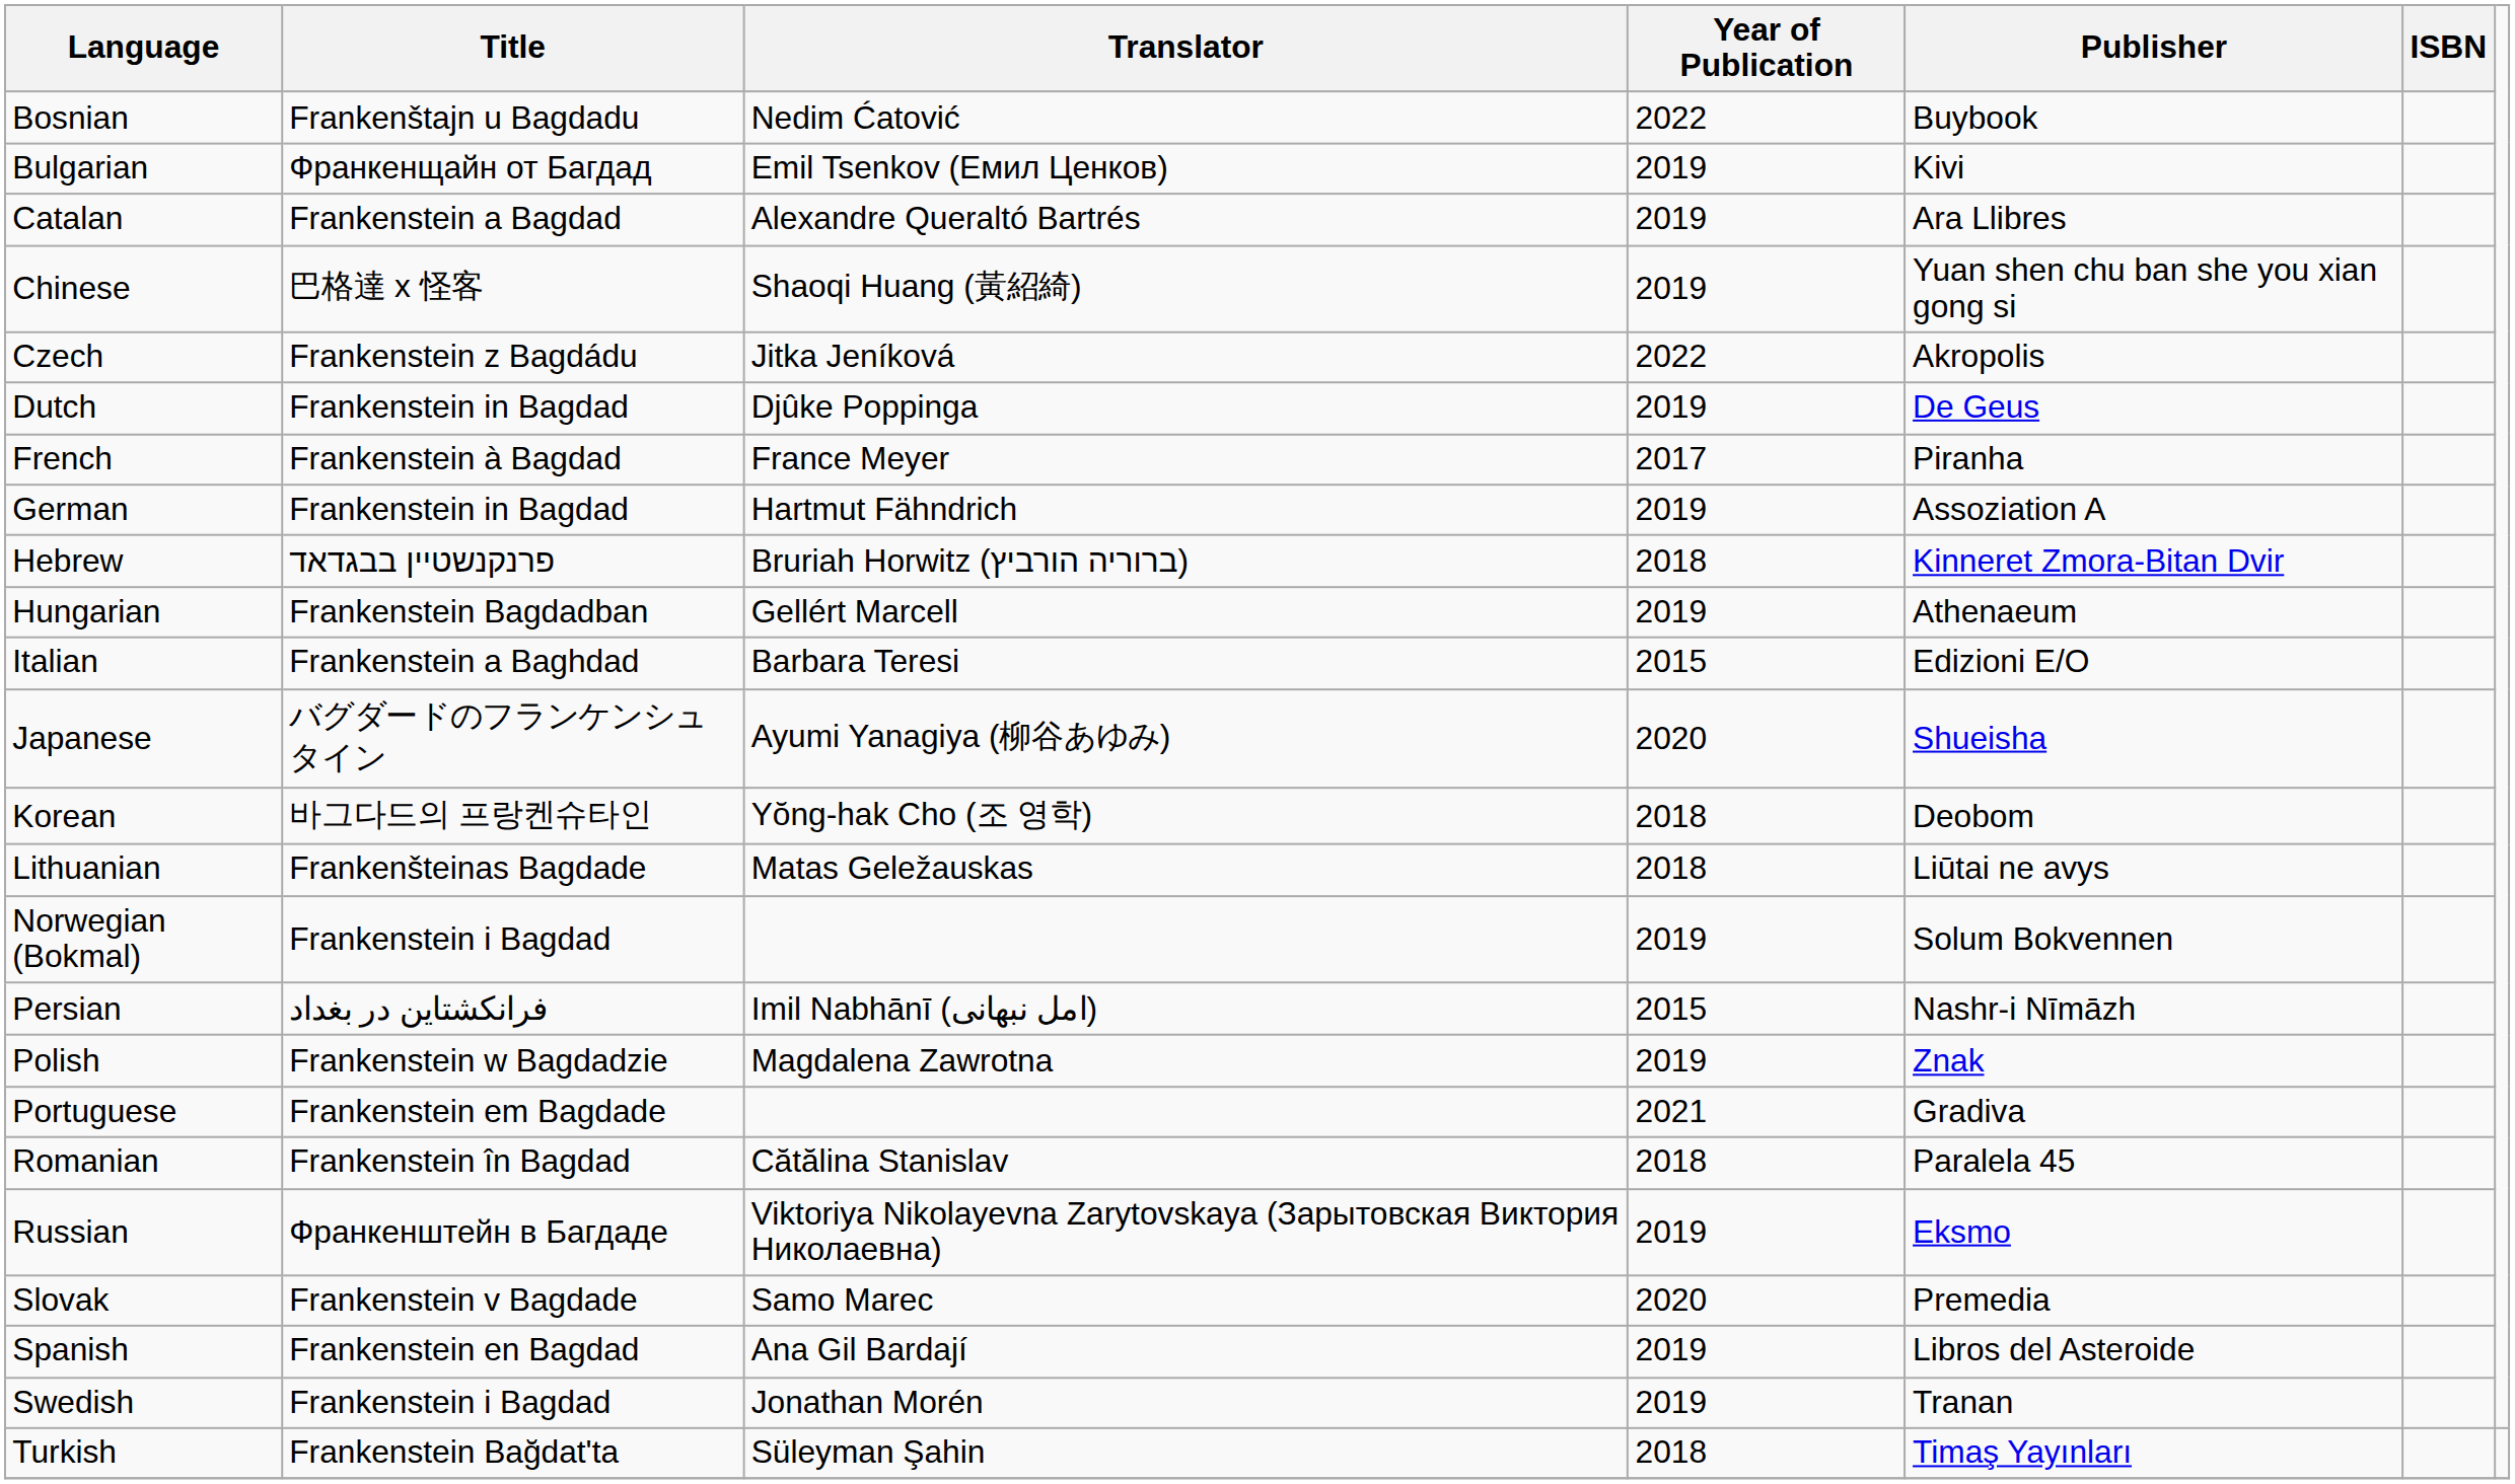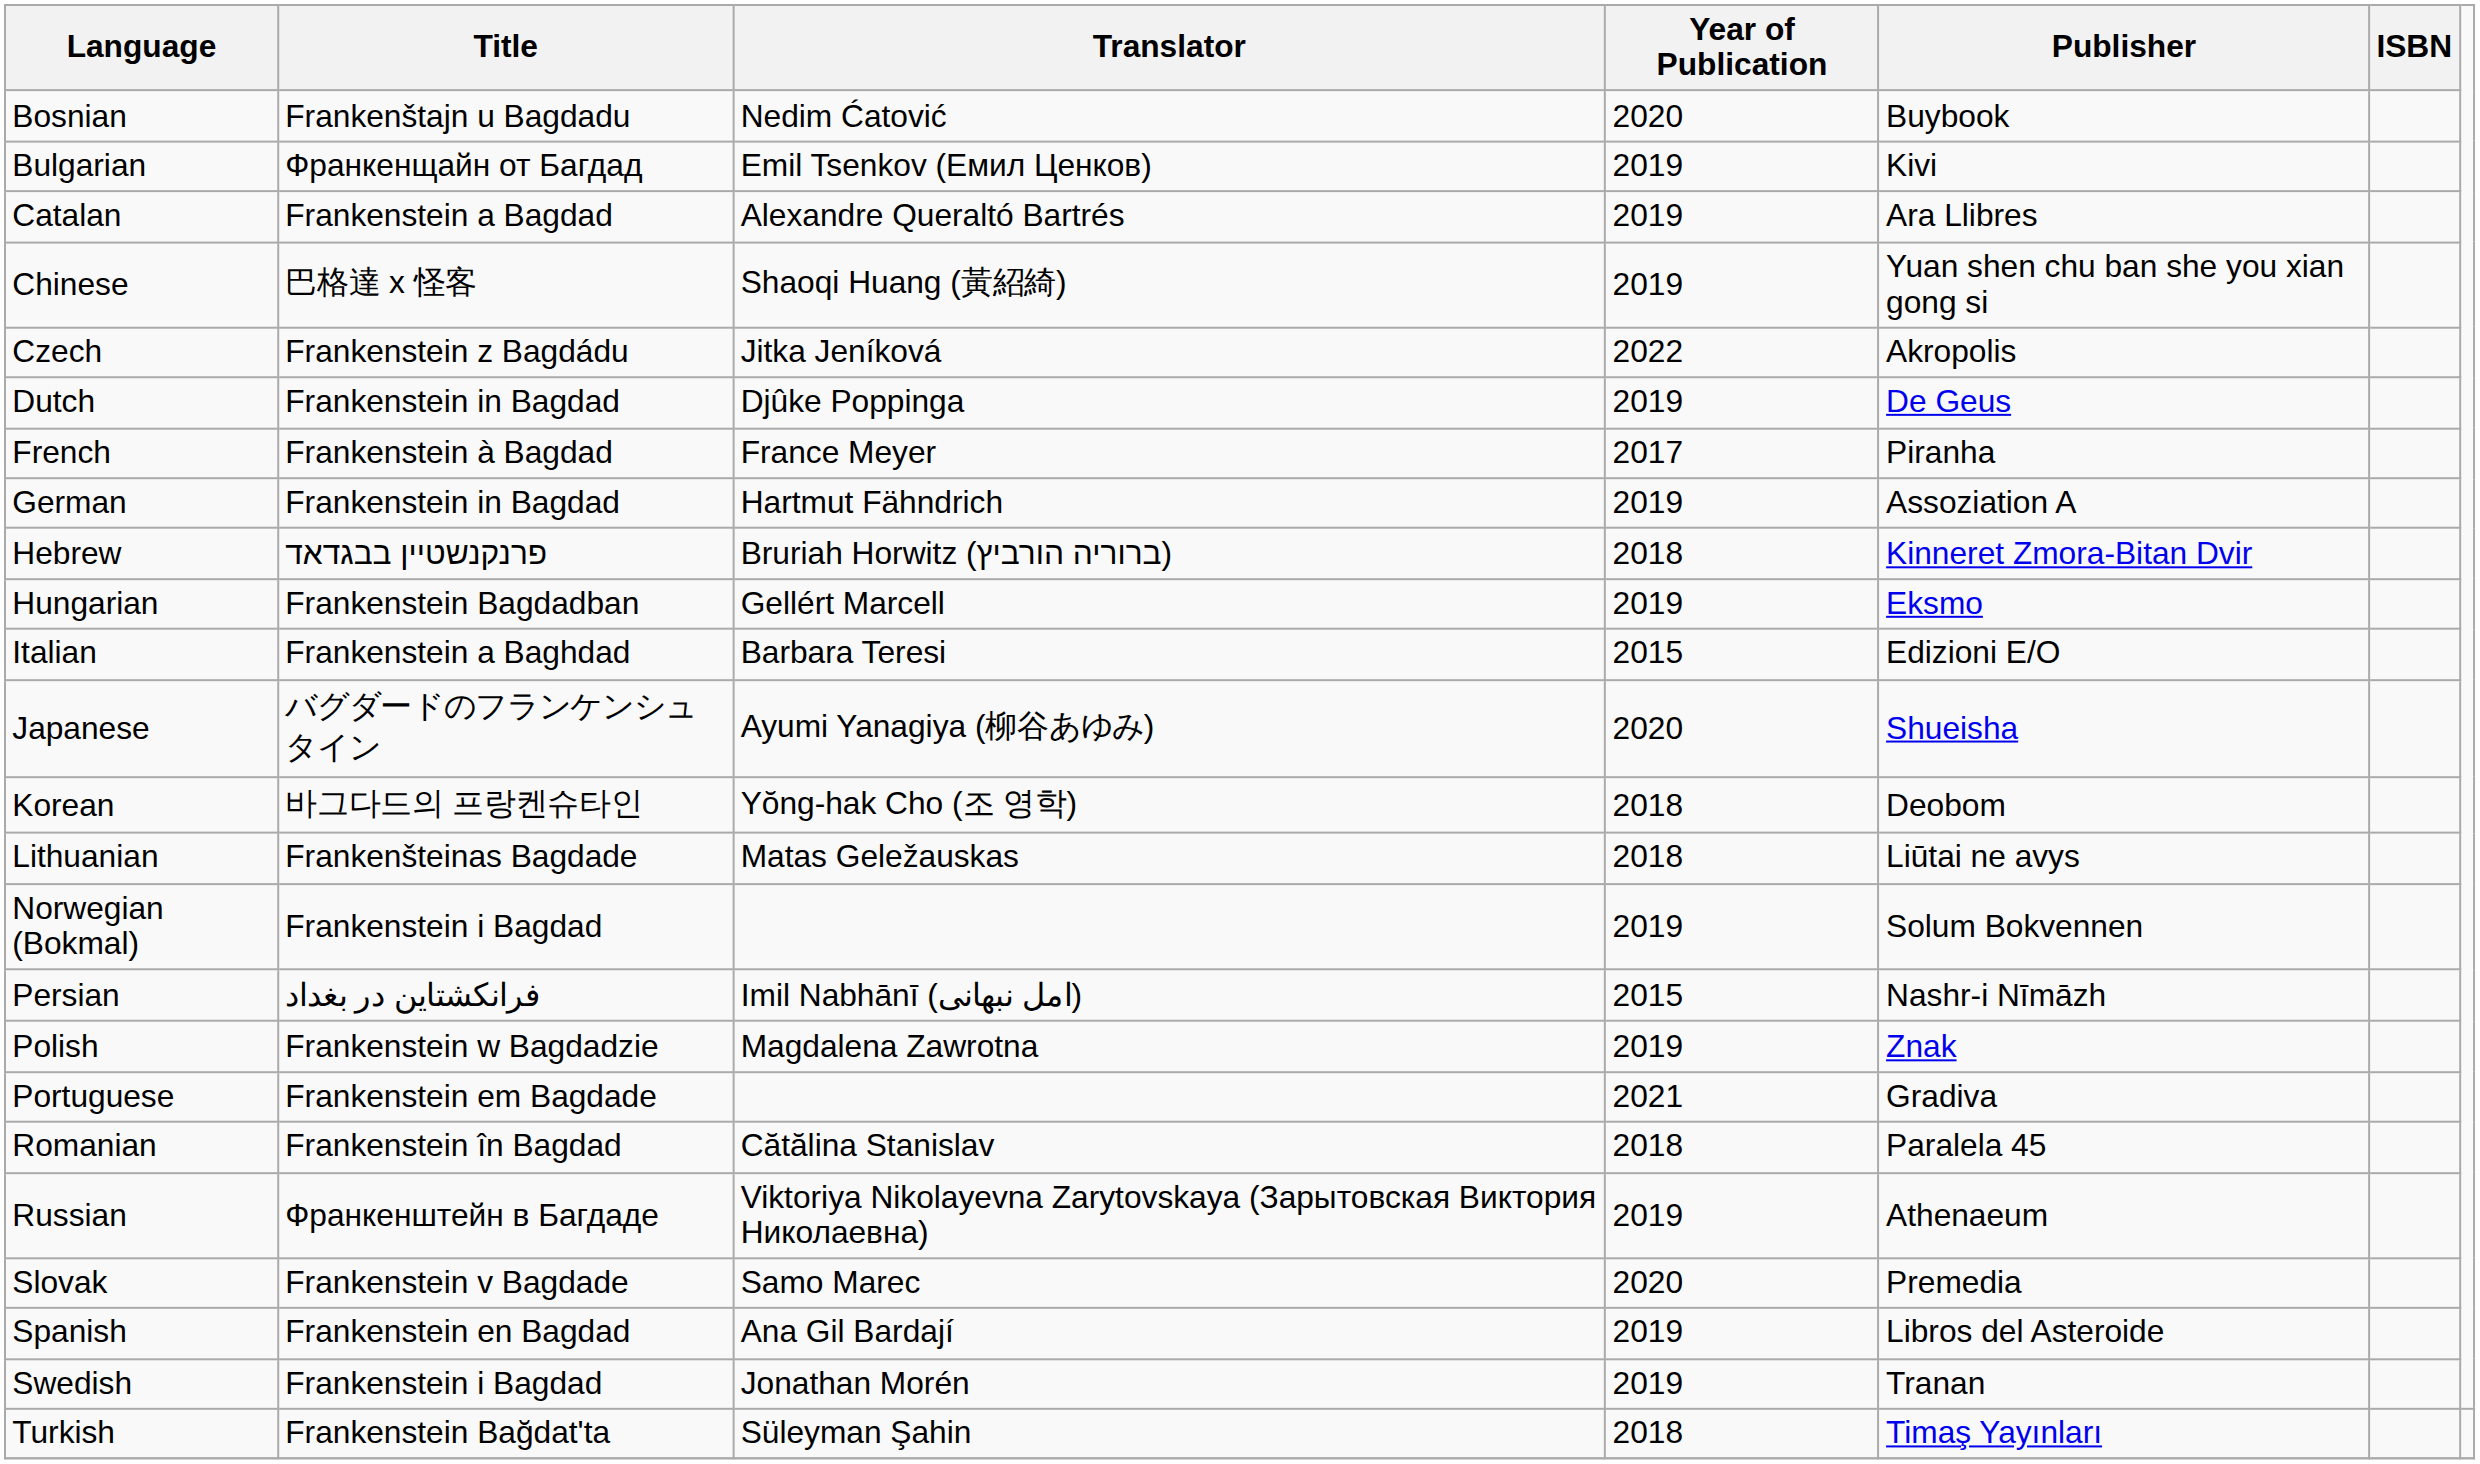 <table class="wikitable sortable">
 <tr>
 <th>Language</th>
 <th>Title</th>
 <th>Translator</th>
 <th>Year of Publication</th>
 <th>Publisher</th>
 <th>ISBN</th>
 </tr>
 <tr>
 <td>Bosnian</td>
 <td>Frankenštajn u Bagdadu</td>
 <td>Nedim Ćatović</td>
-<td>2022</td>
+<td>2020</td>
 <td>Buybook</td>
 <td></td>
 </tr>
 <tr>
 <td>Bulgarian</td>
 <td>Франкенщайн от Багдад</td>
 <td>Emil Tsenkov (Емил Ценков)</td>
 <td>2019</td>
 <td>Kivi</td>
 <td></td>
 </tr>
 <tr>
 <td>Catalan</td>
 <td>Frankenstein a Bagdad</td>
 <td>Alexandre Queraltó Bartrés</td>
 <td>2019</td>
 <td>Ara Llibres</td>
 <td></td>
 </tr>
 <tr>
 <td>Chinese</td>
 <td>巴格達 x 怪客</td>
 <td>Shaoqi Huang (黃紹綺)</td>
 <td>2019</td>
 <td>Yuan shen chu ban she you xian gong si</td>
 <td></td>
 </tr>
 <tr>
 <td>Czech</td>
 <td>Frankenstein z Bagdádu</td>
 <td>Jitka Jeníková</td>
 <td>2022</td>
 <td>Akropolis</td>
 <td></td>
 </tr>
 <tr>
 <td>Dutch</td>
 <td>Frankenstein in Bagdad</td>
 <td>Djûke Poppinga</td>
 <td>2019</td>
 <td><a href='#'>De Geus</a></td>
 <td></td>
 </tr>
 <tr>
 <td>French</td>
 <td>Frankenstein à Bagdad</td>
 <td>France Meyer</td>
 <td>2017</td>
 <td>Piranha</td>
 <td></td>
 </tr>
 <tr>
 <td>German</td>
 <td>Frankenstein in Bagdad</td>
 <td>Hartmut Fähndrich</td>
 <td>2019</td>
 <td>Assoziation A</td>
 <td></td>
 </tr>
 <tr>
 <td>Hebrew</td>
 <td>פרנקנשטיין בבגדאד</td>
 <td>Bruriah Horwitz (ברוריה הורביץ)</td>
 <td>2018</td>
 <td><a href='#'>Kinneret Zmora-Bitan Dvir</a></td>
 <td></td>
 </tr>
 <tr>
 <td>Hungarian</td>
 <td>Frankenstein Bagdadban</td>
 <td>Gellért Marcell</td>
 <td>2019</td>
-<td>Athenaeum</td>
+<td><a href='#'>Eksmo</a></td>
 <td></td>
 </tr>
 <tr>
 <td>Italian</td>
 <td>Frankenstein a Baghdad</td>
 <td>Barbara Teresi</td>
 <td>2015</td>
 <td>Edizioni E/O</td>
 <td></td>
 </tr>
 <tr>
 <td>Japanese</td>
 <td>バグダードのフランケンシュタイン</td>
 <td>Ayumi Yanagiya (柳谷あゆみ)</td>
 <td>2020</td>
 <td><a href='#'>Shueisha</a></td>
 <td></td>
 </tr>
 <tr>
 <td>Korean</td>
 <td>바그다드의 프랑켄슈타인</td>
 <td>Yŏng-hak Cho (조 영학)</td>
 <td>2018</td>
 <td>Deobom</td>
 <td></td>
 </tr>
 <tr>
 <td>Lithuanian</td>
 <td>Frankenšteinas Bagdade</td>
 <td>Matas Geležauskas</td>
 <td>2018</td>
 <td>Liūtai ne avys</td>
 <td></td>
 </tr>
 <tr>
 <td>Norwegian (Bokmal)</td>
 <td>Frankenstein i Bagdad</td>
 <td></td>
 <td>2019</td>
 <td>Solum Bokvennen</td>
 <td></td>
 </tr>
 <tr>
 <td>Persian</td>
 <td>فرانكشتاين در بغداد</td>
 <td>Imil Nabhānī (امل نبهانى)</td>
 <td>2015</td>
 <td>Nashr-i Nīmāzh</td>
 <td></td>
 </tr>
 <tr>
 <td>Polish</td>
 <td>Frankenstein w Bagdadzie</td>
 <td>Magdalena Zawrotna</td>
 <td>2019</td>
 <td><a href='#'>Znak</a></td>
 <td></td>
 </tr>
 <tr>
 <td>Portuguese</td>
 <td>Frankenstein em Bagdade</td>
 <td></td>
 <td>2021</td>
 <td>Gradiva</td>
 <td></td>
 </tr>
 <tr>
 <td>Romanian</td>
 <td>Frankenstein în Bagdad</td>
 <td>Cătălina Stanislav</td>
 <td>2018</td>
 <td>Paralela 45</td>
 <td></td>
 </tr>
 <tr>
 <td>Russian</td>
 <td>Франкенштейн в Багдаде</td>
 <td>Viktoriya Nikolayevna Zarytovskaya (Зарытовская Виктория Николаевна)</td>
 <td>2019</td>
-<td><a href='#'>Eksmo</a></td>
+<td>Athenaeum</td>
 <td></td>
 </tr>
 <tr>
 <td>Slovak</td>
 <td>Frankenstein v Bagdade</td>
 <td>Samo Marec</td>
 <td>2020</td>
 <td>Premedia</td>
 <td></td>
 </tr>
 <tr>
 <td>Spanish</td>
 <td>Frankenstein en Bagdad</td>
 <td>Ana Gil Bardají</td>
 <td>2019</td>
 <td>Libros del Asteroide</td>
 <td></td>
 </tr>
 <tr>
 <td>Swedish</td>
 <td>Frankenstein i Bagdad</td>
 <td>Jonathan Morén</td>
 <td>2019</td>
 <td>Tranan</td>
 <td></td>
 </tr>
 <tr>
 <td>Turkish</td>
 <td>Frankenstein Bağdat'ta</td>
 <td>Süleyman Şahin</td>
 <td>2018</td>
 <td><a href='#'>Timaş Yayınları</a></td>
 <td></td>
 <td></td>
 </tr>
 <tr>
 </tr>
 </table>
